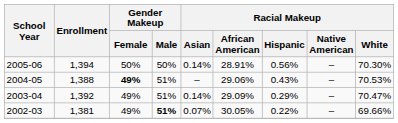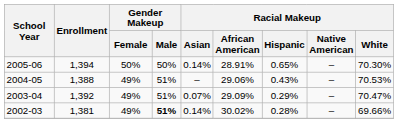 <table class="wikitable" style="font-size: 95%;">
 <tr>
 <th rowspan="2">School Year</th>
 <th rowspan="2">Enrollment</th>
 <th colspan="2">Gender Makeup</th>
 <th colspan="5">Racial Makeup</th>
 </tr>
 <tr>
 <th>Female</th>
 <th>Male</th>
 <th>Asian</th>
 <th>African <br>American</th>
 <th>Hispanic</th>
 <th>Native <br>American</th>
 <th>White</th>
 </tr>
 <tr>
 <td align="left">2005-06</td>
 <td align="center">1,394</td>
 <td align="center">50%</td>
 <td align="center">50%</td>
 <td align="center">0.14%</td>
 <td align="center">28.91%</td>
-<td align="center">0.56%</td>
+<td align="center">0.65%</td>
 <td align="center">–</td>
 <td align="center">70.30%</td>
 </tr>
 <tr>
 <td align="left">2004-05</td>
 <td align="center">1,388</td>
-<td align="center"><strong>49%</strong></td>
+<td align="center">49%</td>
 <td align="center">51%</td>
 <td align="center">–</td>
 <td align="center">29.06%</td>
 <td align="center">0.43%</td>
 <td align="center">–</td>
 <td align="center">70.53%</td>
 </tr>
 <tr>
 <td align="left">2003-04</td>
 <td align="center">1,392</td>
 <td align="center">49%</td>
 <td align="center">51%</td>
-<td align="center">0.14%</td>
+<td align="center">0.07%</td>
 <td align="center">29.09%</td>
 <td align="center">0.29%</td>
 <td align="center">–</td>
 <td align="center">70.47%</td>
 </tr>
 <tr>
 <td align="left">2002-03</td>
 <td align="center">1,381</td>
 <td align="center">49%</td>
 <td align="center"><strong>51%</strong></td>
-<td align="center">0.07%</td>
-<td align="center">30.05%</td>
-<td align="center">0.22%</td>
+<td align="center">0.14%</td>
+<td align="center">30.02%</td>
+<td align="center">0.28%</td>
 <td align="center">–</td>
 <td align="center">69.66%</td>
 </tr>
 <tr>
 </tr>
 </table>
